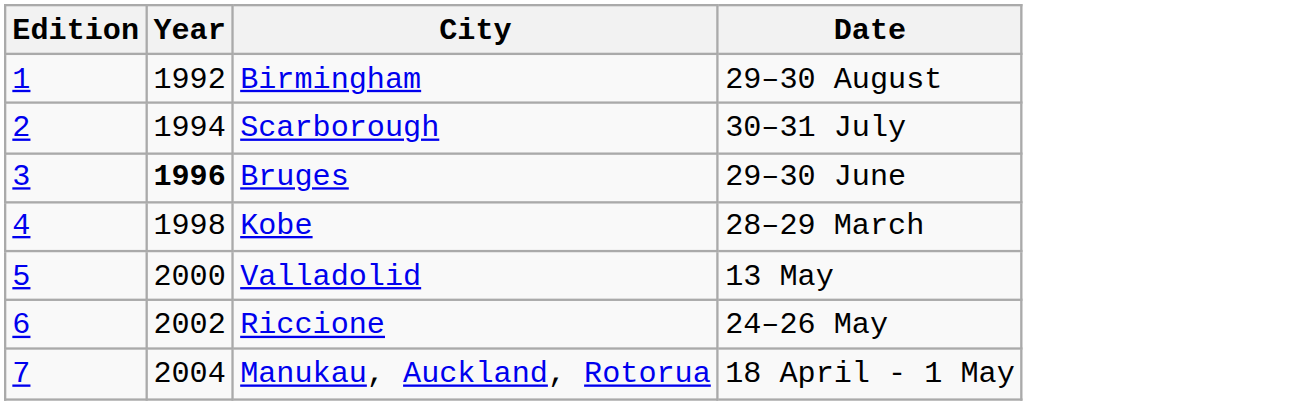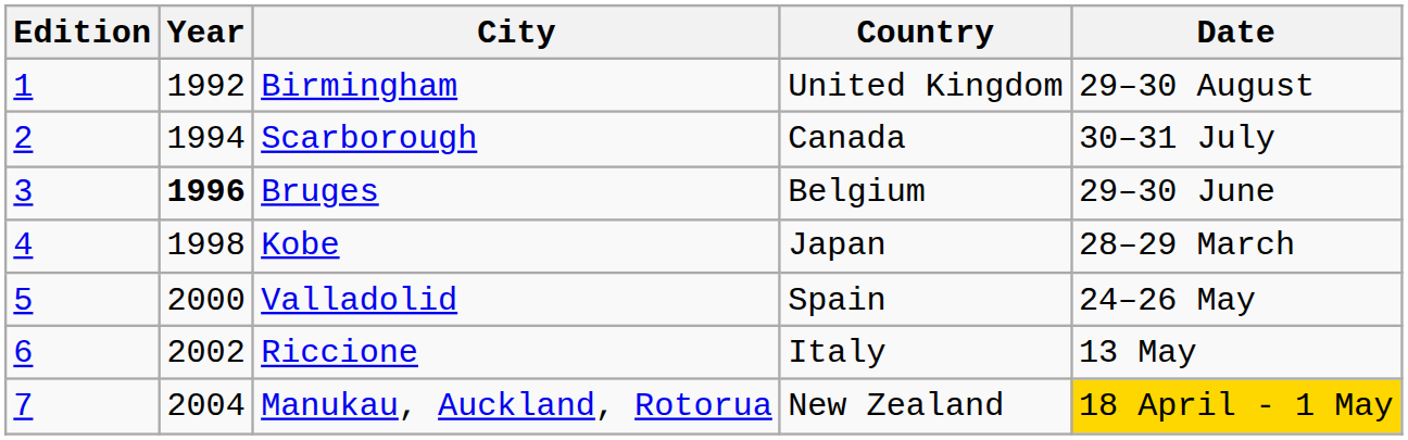 <table class="wikitable">
 <tr>
 <th>Edition</th>
 <th>Year</th>
 <th>City</th>
+<th>Country</th>
 <th>Date</th>
 </tr>
 <tr>
 <td><a href='#'>1</a></td>
 <td>1992</td>
 <td><a href='#'>Birmingham</a></td>
+<td align=left>United Kingdom</td>
 <td>29–30 August</td>
 </tr>
 <tr>
 <td><a href='#'>2</a></td>
 <td>1994</td>
 <td><a href='#'>Scarborough</a></td>
+<td align=left>Canada</td>
 <td>30–31 July</td>
 </tr>
 <tr>
 <td><a href='#'>3</a></td>
 <td><strong>1996</strong></td>
 <td><a href='#'>Bruges</a></td>
+<td align=left>Belgium</td>
 <td>29–30 June</td>
 </tr>
 <tr>
 <td><a href='#'>4</a></td>
 <td>1998</td>
 <td><a href='#'>Kobe</a></td>
+<td align=left>Japan</td>
 <td>28–29 March</td>
 </tr>
 <tr>
 <td><a href='#'>5</a></td>
 <td>2000</td>
 <td><a href='#'>Valladolid</a></td>
-<td>13 May</td>
+<td align=left>Spain</td>
+<td>24–26 May</td>
 </tr>
 <tr>
 <td><a href='#'>6</a></td>
 <td>2002</td>
 <td><a href='#'>Riccione</a></td>
-<td>24–26 May</td>
+<td align=left>Italy</td>
+<td>13 May</td>
 </tr>
 <tr>
 <td><a href='#'>7</a></td>
 <td>2004</td>
 <td><a href='#'>Manukau</a>, <a href='#'>Auckland</a>, <a href='#'>Rotorua</a></td>
-<td>18 April - 1 May</td>
+<td align=left>New Zealand</td>
+<td style="background: gold;">18 April - 1 May</td>
 </tr>
 </table>
